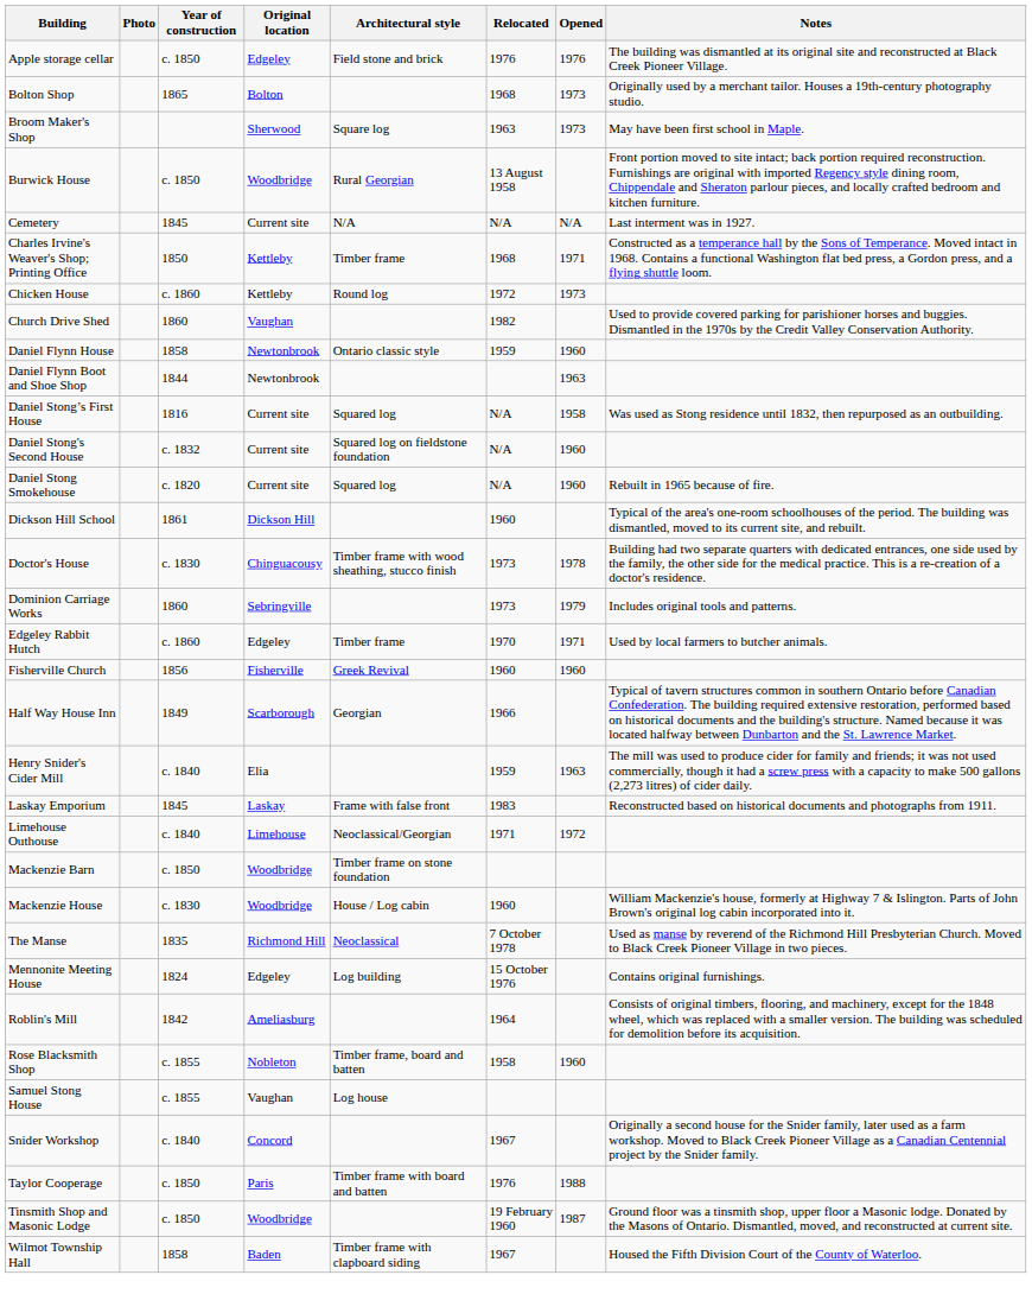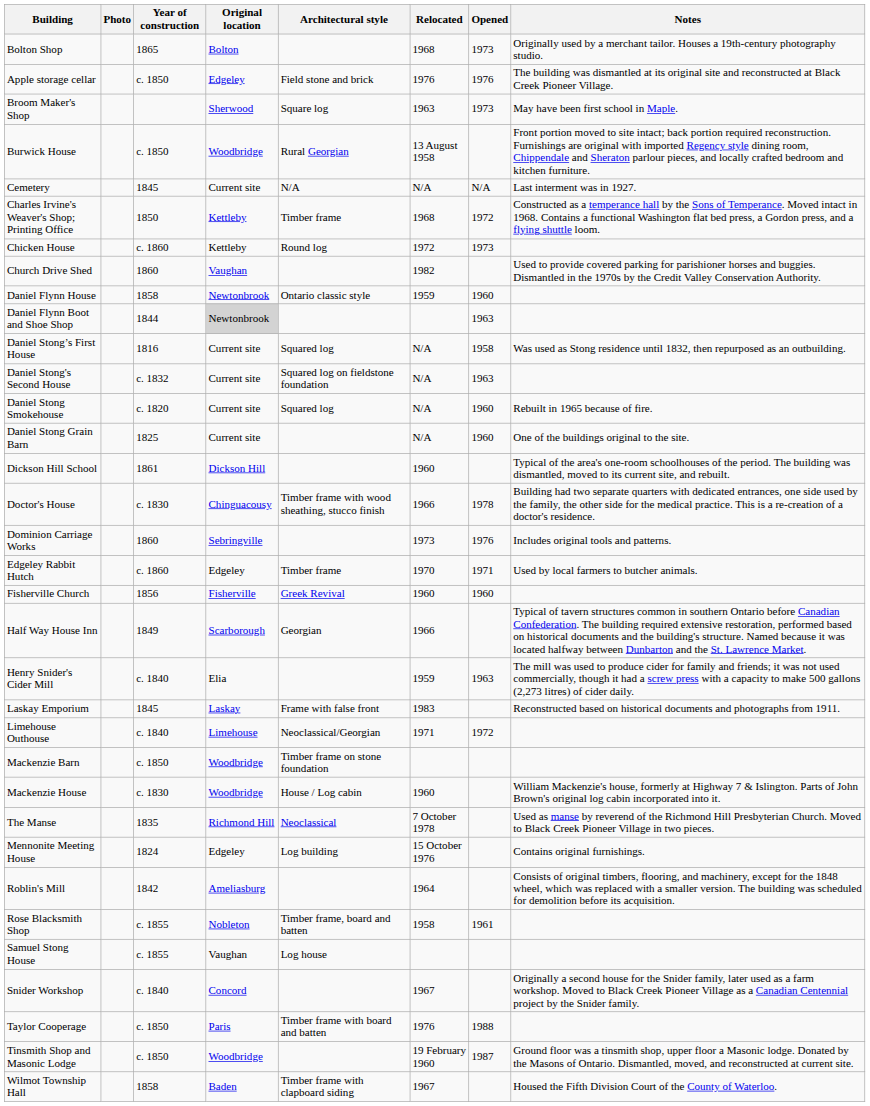 <table class="wikitable sortable">
 <tr>
 <th>Building</th>
 <th>Photo</th>
 <th>Year of construction</th>
 <th>Original location</th>
 <th>Architectural style</th>
 <th>Relocated</th>
 <th>Opened</th>
 <th>Notes</th>
 </tr>
 <tr>
+<td>Bolton Shop</td>
+<td></td>
+<td>1865</td>
+<td><a href='#'>Bolton</a></td>
+<td></td>
+<td>1968</td>
+<td>1973</td>
+<td>Originally used by a merchant tailor. Houses a 19th-century photography studio.</td>
+</tr>
+<tr>
 <td>Apple storage cellar</td>
 <td></td>
 <td>c. 1850</td>
 <td><a href='#'>Edgeley</a></td>
 <td>Field stone and brick</td>
 <td>1976</td>
 <td>1976</td>
 <td>The building was dismantled at its original site and reconstructed at Black Creek Pioneer Village.</td>
-</tr>
-<tr>
-<td>Bolton Shop</td>
-<td></td>
-<td>1865</td>
-<td><a href='#'>Bolton</a></td>
-<td></td>
-<td>1968</td>
-<td>1973</td>
-<td>Originally used by a merchant tailor. Houses a 19th-century photography studio.</td>
 </tr>
 <tr>
 <td>Broom Maker's Shop</td>
 <td></td>
 <td></td>
 <td><a href='#'>Sherwood</a></td>
 <td>Square log</td>
 <td>1963</td>
 <td>1973</td>
 <td>May have been first school in <a href='#'>Maple</a>.</td>
 </tr>
 <tr>
 <td>Burwick House</td>
 <td></td>
 <td>c. 1850</td>
 <td><a href='#'>Woodbridge</a></td>
 <td>Rural <a href='#'>Georgian</a></td>
 <td>13 August 1958</td>
 <td></td>
 <td>Front portion moved to site intact; back portion required reconstruction. Furnishings are original with imported <a href='#'>Regency style</a> dining room, <a href='#'>Chippendale</a> and <a href='#'>Sheraton</a> parlour pieces, and locally crafted bedroom and kitchen furniture.</td>
 </tr>
 <tr>
 <td>Cemetery</td>
 <td></td>
 <td>1845</td>
 <td>Current site</td>
 <td>N/A</td>
 <td>N/A</td>
 <td>N/A</td>
 <td>Last interment was in 1927.</td>
 </tr>
 <tr>
 <td>Charles Irvine's Weaver's Shop; Printing Office</td>
 <td></td>
 <td>1850</td>
 <td><a href='#'>Kettleby</a></td>
 <td>Timber frame</td>
 <td>1968</td>
-<td>1971</td>
+<td>1972</td>
 <td>Constructed as a <a href='#'>temperance hall</a> by the <a href='#'>Sons of Temperance</a>. Moved intact in 1968. Contains a functional Washington flat bed press, a Gordon press, and a <a href='#'>flying shuttle</a> loom.</td>
 </tr>
 <tr>
 <td>Chicken House</td>
 <td></td>
 <td>c. 1860</td>
 <td>Kettleby</td>
 <td>Round log</td>
 <td>1972</td>
 <td>1973</td>
 <td></td>
 </tr>
 <tr>
 <td>Church Drive Shed</td>
 <td></td>
 <td>1860</td>
 <td><a href='#'>Vaughan</a></td>
 <td></td>
 <td>1982</td>
 <td></td>
 <td>Used to provide covered parking for parishioner horses and buggies. Dismantled in the 1970s by the Credit Valley Conservation Authority.</td>
 </tr>
 <tr>
 <td>Daniel Flynn House</td>
 <td></td>
 <td>1858</td>
 <td><a href='#'>Newtonbrook</a></td>
 <td>Ontario classic style</td>
 <td>1959</td>
 <td>1960</td>
 <td></td>
 </tr>
 <tr>
 <td>Daniel Flynn Boot and Shoe Shop</td>
 <td></td>
 <td>1844</td>
-<td>Newtonbrook</td>
+<td style="background: lightgrey;">Newtonbrook</td>
 <td></td>
 <td></td>
 <td>1963</td>
 <td></td>
 </tr>
 <tr>
 <td>Daniel Stong’s First House</td>
 <td></td>
 <td>1816</td>
 <td>Current site</td>
 <td>Squared log</td>
 <td>N/A</td>
 <td>1958</td>
 <td>Was used as Stong residence until 1832, then repurposed as an outbuilding.</td>
 </tr>
 <tr>
 <td>Daniel Stong's Second House</td>
 <td></td>
 <td>c. 1832</td>
 <td>Current site</td>
 <td>Squared log on fieldstone foundation</td>
 <td>N/A</td>
-<td>1960</td>
+<td>1963</td>
 <td></td>
 </tr>
 <tr>
 <td>Daniel Stong Smokehouse</td>
 <td></td>
 <td>c. 1820</td>
 <td>Current site</td>
 <td>Squared log</td>
 <td>N/A</td>
 <td>1960</td>
 <td>Rebuilt in 1965 because of fire.</td>
+</tr>
+<tr>
+<td>Daniel Stong Grain Barn</td>
+<td></td>
+<td>1825</td>
+<td>Current site</td>
+<td></td>
+<td>N/A</td>
+<td>1960</td>
+<td>One of the buildings original to the site.</td>
 </tr>
 <tr>
 <td>Dickson Hill School</td>
 <td></td>
 <td>1861</td>
 <td><a href='#'>Dickson Hill</a></td>
 <td></td>
 <td>1960</td>
 <td></td>
 <td>Typical of the area's one-room schoolhouses of the period. The building was dismantled, moved to its current site, and rebuilt.</td>
 </tr>
 <tr>
 <td>Doctor's House</td>
 <td></td>
 <td>c. 1830</td>
 <td><a href='#'>Chinguacousy</a></td>
 <td>Timber frame with wood sheathing, stucco finish</td>
-<td>1973</td>
+<td>1966</td>
 <td>1978</td>
 <td>Building had two separate quarters with dedicated entrances, one side used by the family, the other side for the medical practice. This is a re-creation of a doctor's residence.</td>
 </tr>
 <tr>
 <td>Dominion Carriage Works</td>
 <td></td>
 <td>1860</td>
 <td><a href='#'>Sebringville</a></td>
 <td></td>
 <td>1973</td>
-<td>1979</td>
+<td>1976</td>
 <td>Includes original tools and patterns.</td>
 </tr>
 <tr>
 <td>Edgeley Rabbit Hutch</td>
 <td></td>
 <td>c. 1860</td>
 <td>Edgeley</td>
 <td>Timber frame</td>
 <td>1970</td>
 <td>1971</td>
 <td>Used by local farmers to butcher animals.</td>
 </tr>
 <tr>
 <td>Fisherville Church</td>
 <td></td>
 <td>1856</td>
 <td><a href='#'>Fisherville</a></td>
 <td><a href='#'>Greek Revival</a></td>
 <td>1960</td>
 <td>1960</td>
 <td></td>
 </tr>
 <tr>
 <td>Half Way House Inn</td>
 <td></td>
 <td>1849</td>
 <td><a href='#'>Scarborough</a></td>
 <td>Georgian</td>
 <td>1966</td>
 <td></td>
 <td>Typical of tavern structures common in southern Ontario before <a href='#'>Canadian Confederation</a>. The building required extensive restoration, performed based on historical documents and the building's structure. Named because it was located halfway between <a href='#'>Dunbarton</a> and the <a href='#'>St. Lawrence Market</a>.</td>
 </tr>
 <tr>
 <td>Henry Snider's Cider Mill</td>
 <td></td>
 <td>c. 1840</td>
 <td>Elia</td>
 <td></td>
 <td>1959</td>
 <td>1963</td>
 <td>The mill was used to produce cider for family and friends; it was not used commercially, though it had a <a href='#'>screw press</a> with a capacity to make 500 gallons (2,273 litres) of cider daily.</td>
 </tr>
 <tr>
 <td>Laskay Emporium</td>
 <td></td>
 <td>1845</td>
 <td><a href='#'>Laskay</a></td>
 <td>Frame with false front</td>
 <td>1983</td>
 <td></td>
 <td>Reconstructed based on historical documents and photographs from 1911.</td>
 </tr>
 <tr>
 <td>Limehouse Outhouse</td>
 <td></td>
 <td>c. 1840</td>
 <td><a href='#'>Limehouse</a></td>
 <td>Neoclassical/Georgian</td>
 <td>1971</td>
 <td>1972</td>
 <td></td>
 </tr>
 <tr>
 <td>Mackenzie Barn</td>
 <td></td>
 <td>c. 1850</td>
 <td><a href='#'>Woodbridge</a></td>
 <td>Timber frame on stone foundation</td>
 <td></td>
 <td></td>
 <td></td>
 </tr>
 <tr>
 <td>Mackenzie House</td>
 <td></td>
 <td>c. 1830</td>
 <td><a href='#'>Woodbridge</a></td>
 <td>House / Log cabin</td>
 <td>1960</td>
 <td></td>
 <td>William Mackenzie's house, formerly at Highway 7 & Islington. Parts of John Brown's original log cabin incorporated into it.</td>
 </tr>
 <tr>
 <td>The Manse</td>
 <td></td>
 <td>1835</td>
 <td><a href='#'>Richmond Hill</a></td>
 <td><a href='#'>Neoclassical</a></td>
 <td>7 October 1978</td>
 <td></td>
 <td>Used as <a href='#'>manse</a> by reverend of the Richmond Hill Presbyterian Church. Moved to Black Creek Pioneer Village in two pieces.</td>
 </tr>
 <tr>
 <td>Mennonite Meeting House</td>
 <td></td>
 <td>1824</td>
 <td>Edgeley</td>
 <td>Log building</td>
 <td>15 October 1976</td>
 <td></td>
 <td>Contains original furnishings.</td>
 </tr>
 <tr>
 <td>Roblin's Mill</td>
 <td></td>
 <td>1842</td>
 <td><a href='#'>Ameliasburg</a></td>
 <td></td>
 <td>1964</td>
 <td></td>
 <td>Consists of original timbers, flooring, and machinery, except for the 1848 wheel, which was replaced with a smaller version. The building was scheduled for demolition before its acquisition.</td>
 </tr>
 <tr>
 <td>Rose Blacksmith Shop</td>
 <td></td>
 <td>c. 1855</td>
 <td><a href='#'>Nobleton</a></td>
 <td>Timber frame, board and batten</td>
 <td>1958</td>
-<td>1960</td>
+<td>1961</td>
 <td></td>
 </tr>
 <tr>
 <td>Samuel Stong House</td>
 <td></td>
 <td>c. 1855</td>
 <td>Vaughan</td>
 <td>Log house</td>
 <td></td>
 <td></td>
 <td></td>
 </tr>
 <tr>
 <td>Snider Workshop</td>
 <td></td>
 <td>c. 1840</td>
 <td><a href='#'>Concord</a></td>
 <td></td>
 <td>1967</td>
 <td></td>
 <td>Originally a second house for the Snider family, later used as a farm workshop. Moved to Black Creek Pioneer Village as a <a href='#'>Canadian Centennial</a> project by the Snider family.</td>
 </tr>
 <tr>
 <td>Taylor Cooperage</td>
 <td></td>
 <td>c. 1850</td>
 <td><a href='#'>Paris</a></td>
 <td>Timber frame with board and batten</td>
 <td>1976</td>
 <td>1988</td>
 <td></td>
 </tr>
 <tr>
 <td>Tinsmith Shop and Masonic Lodge</td>
 <td></td>
 <td>c. 1850</td>
 <td><a href='#'>Woodbridge</a></td>
 <td></td>
 <td>19 February 1960</td>
 <td>1987</td>
 <td>Ground floor was a tinsmith shop, upper floor a Masonic lodge. Donated by the Masons of Ontario. Dismantled, moved, and reconstructed at current site.</td>
 </tr>
 <tr>
 <td>Wilmot Township Hall</td>
 <td></td>
 <td>1858</td>
 <td><a href='#'>Baden</a></td>
 <td>Timber frame with clapboard siding</td>
 <td>1967</td>
 <td></td>
 <td>Housed the Fifth Division Court of the <a href='#'>County of Waterloo</a>.</td>
 </tr>
 </table>
